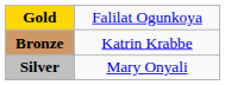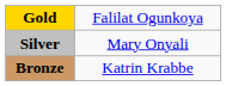 <table class="wikitable" style="text-align:center; " width="35%">
 <tr>
 <td bgcolor="gold"><strong>Gold</strong></td>
 <td><a href='#'>Falilat Ogunkoya</a><br>  <small><em></em></small></td>
 </tr>
 <tr>
+<td bgcolor="silver"><strong>Silver</strong></td>
+<td><a href='#'>Mary Onyali</a><br>  <small><em></em></small></td>
+</tr>
+<tr>
 <td bgcolor="CC9966"><strong>Bronze</strong></td>
 <td><a href='#'>Katrin Krabbe</a><br>  <small><em></em></small></td>
 </tr>
-<tr>
-<td bgcolor="silver"><strong>Silver</strong></td>
-<td><a href='#'>Mary Onyali</a><br>  <small><em></em></small></td>
-</tr>
 </table>
